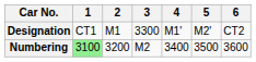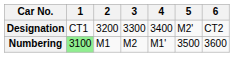 <table class="wikitable">
 <tr>
 <th>Car No.</th>
 <th>1</th>
 <th>2</th>
 <th>3</th>
 <th>4</th>
 <th>5</th>
 <th>6</th>
 </tr>
 <tr>
 <th>Designation</th>
 <td>CT1</td>
-<td>M1</td>
+<td>3200</td>
 <td>3300</td>
-<td>M1'</td>
+<td>3400</td>
 <td>M2'</td>
 <td>CT2</td>
 </tr>
 <tr>
 <th>Numbering</th>
 <td style="background: lightgreen;">3100</td>
-<td>3200</td>
+<td>M1</td>
 <td>M2</td>
-<td>3400</td>
+<td>M1'</td>
 <td>3500</td>
 <td>3600</td>
 </tr>
 </table>
